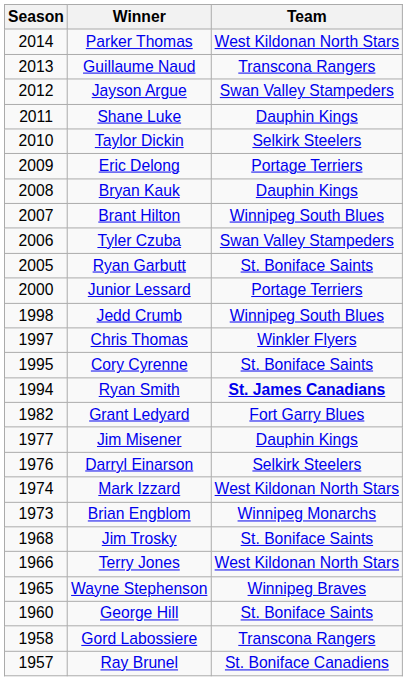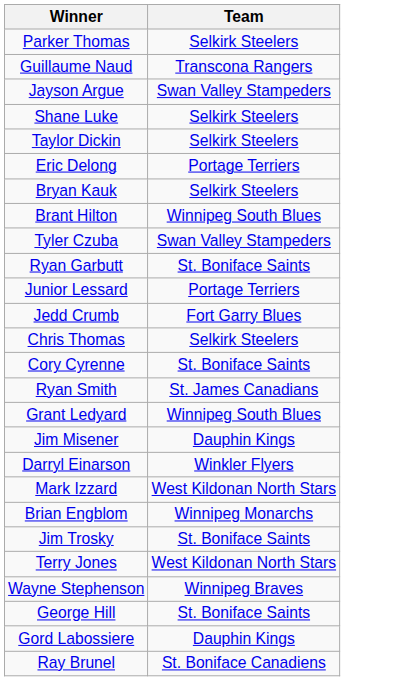 <table class="wikitable" style="text-align:center">
 <tr>
-<th>Season</th>
 <th>Winner</th>
 <th>Team</th>
 </tr>
 <tr align="center">
-<td>2014</td>
 <td><a href='#'>Parker Thomas</a></td>
-<td><a href='#'>West Kildonan North Stars</a></td>
+<td><a href='#'>Selkirk Steelers</a></td>
 </tr>
 <tr>
-<td>2013</td>
 <td><a href='#'>Guillaume Naud</a></td>
 <td><a href='#'>Transcona Rangers</a></td>
 </tr>
 <tr>
-<td>2012</td>
 <td><a href='#'>Jayson Argue</a></td>
 <td><a href='#'>Swan Valley Stampeders</a></td>
 </tr>
 <tr>
-<td>2011</td>
 <td><a href='#'>Shane Luke</a></td>
-<td><a href='#'>Dauphin Kings</a></td>
+<td><a href='#'>Selkirk Steelers</a></td>
 </tr>
 <tr>
-<td>2010</td>
 <td><a href='#'>Taylor Dickin</a></td>
 <td><a href='#'>Selkirk Steelers</a></td>
 </tr>
 <tr>
-<td>2009</td>
 <td><a href='#'>Eric Delong</a></td>
 <td><a href='#'>Portage Terriers</a></td>
 </tr>
 <tr>
-<td>2008</td>
 <td><a href='#'>Bryan Kauk</a></td>
-<td><a href='#'>Dauphin Kings</a></td>
+<td><a href='#'>Selkirk Steelers</a></td>
 </tr>
 <tr>
-<td>2007</td>
 <td><a href='#'>Brant Hilton</a></td>
 <td><a href='#'>Winnipeg South Blues</a></td>
 </tr>
 <tr>
-<td>2006</td>
 <td><a href='#'>Tyler Czuba</a></td>
 <td><a href='#'>Swan Valley Stampeders</a></td>
 </tr>
 <tr>
-<td>2005</td>
 <td><a href='#'>Ryan Garbutt</a></td>
 <td><a href='#'>St. Boniface Saints</a></td>
 </tr>
 <tr>
-<td>2000</td>
 <td><a href='#'>Junior Lessard</a></td>
 <td><a href='#'>Portage Terriers</a></td>
 </tr>
 <tr>
-<td>1998</td>
 <td><a href='#'>Jedd Crumb</a></td>
-<td><a href='#'>Winnipeg South Blues</a></td>
+<td><a href='#'>Fort Garry Blues</a></td>
 </tr>
 <tr>
-<td>1997</td>
 <td><a href='#'>Chris Thomas</a></td>
-<td><a href='#'>Winkler Flyers</a></td>
+<td><a href='#'>Selkirk Steelers</a></td>
 </tr>
 <tr>
-<td>1995</td>
 <td><a href='#'>Cory Cyrenne</a></td>
 <td><a href='#'>St. Boniface Saints</a></td>
 </tr>
 <tr>
-<td>1994</td>
 <td><a href='#'>Ryan Smith</a></td>
-<td><strong><a href='#'>St. James Canadians</a></strong></td>
+<td><a href='#'>St. James Canadians</a></td>
 </tr>
 <tr>
-<td>1982</td>
 <td><a href='#'>Grant Ledyard</a></td>
-<td><a href='#'>Fort Garry Blues</a></td>
+<td><a href='#'>Winnipeg South Blues</a></td>
 </tr>
 <tr>
-<td>1977</td>
 <td><a href='#'>Jim Misener</a></td>
 <td><a href='#'>Dauphin Kings</a></td>
 </tr>
 <tr>
-<td>1976</td>
 <td><a href='#'>Darryl Einarson</a></td>
-<td><a href='#'>Selkirk Steelers</a></td>
+<td><a href='#'>Winkler Flyers</a></td>
 </tr>
 <tr>
-<td>1974</td>
 <td><a href='#'>Mark Izzard</a></td>
 <td><a href='#'>West Kildonan North Stars</a></td>
 </tr>
 <tr>
-<td>1973</td>
 <td><a href='#'>Brian Engblom</a></td>
 <td><a href='#'>Winnipeg Monarchs</a></td>
 </tr>
 <tr>
-<td>1968</td>
 <td><a href='#'>Jim Trosky</a></td>
 <td><a href='#'>St. Boniface Saints</a></td>
 </tr>
 <tr>
-<td>1966</td>
 <td><a href='#'>Terry Jones</a></td>
 <td><a href='#'>West Kildonan North Stars</a></td>
 </tr>
 <tr>
-<td>1965</td>
 <td><a href='#'>Wayne Stephenson</a></td>
 <td><a href='#'>Winnipeg Braves</a></td>
 </tr>
 <tr>
-<td>1960</td>
 <td><a href='#'>George Hill</a></td>
 <td><a href='#'>St. Boniface Saints</a></td>
 </tr>
 <tr>
-<td>1958</td>
 <td><a href='#'>Gord Labossiere</a></td>
-<td><a href='#'>Transcona Rangers</a></td>
+<td><a href='#'>Dauphin Kings</a></td>
 </tr>
 <tr>
-<td>1957</td>
 <td><a href='#'>Ray Brunel</a></td>
 <td><a href='#'>St. Boniface Canadiens</a></td>
 </tr>
 </table>
